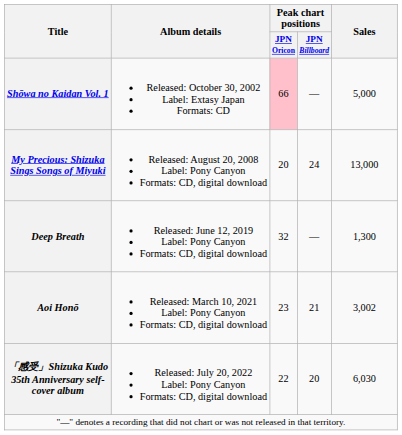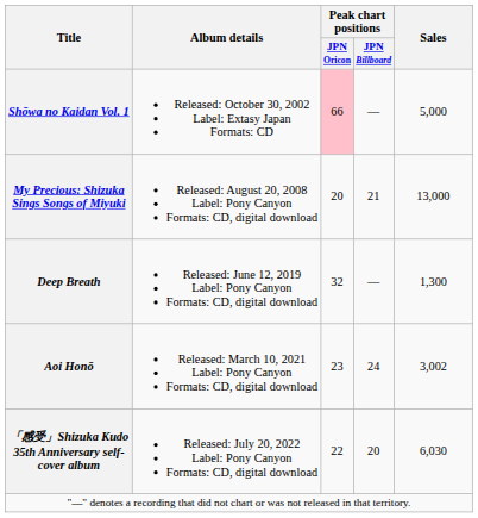 <table class="wikitable plainrowheaders" style="text-align:center;">
 <tr>
 <th scope="col" rowspan="2" style="width:10em;">Title</th>
 <th scope="col" rowspan="2" style="width:15em;">Album details</th>
 <th scope="col" colspan="2">Peak chart positions</th>
 <th scope="col" rowspan="2" style="width:6em;">Sales</th>
 </tr>
 <tr>
 <th scope="col" style="width:2.5em;font-size:90%;"><a href='#'>JPN<br><small>Oricon</small></a><br></th>
 <th scope="col" style="width:2.5em;font-size:90%;"><a href='#'>JPN<br><small><em>Billboard</em></small></a><br></th>
 </tr>
 <tr>
 <th scope="row"><em><a href='#'>Shōwa no Kaidan Vol. 1</a></em></th>
 <td><br><ul><li>Released: October 30, 2002</li><li>Label: Extasy Japan</li><li>Formats: CD</li></ul></td>
 <td style="background: pink;">66</td>
 <td>—</td>
 <td>5,000</td>
 </tr>
 <tr>
 <th scope="row"><em><a href='#'>My Precious: Shizuka Sings Songs of Miyuki</a></em></th>
 <td><br><ul><li>Released: August 20, 2008</li><li>Label: Pony Canyon</li><li>Formats: CD, digital download</li></ul></td>
 <td>20</td>
-<td>24</td>
+<td>21</td>
 <td>13,000</td>
 </tr>
 <tr>
 <th scope="row"><em>Deep Breath</em></th>
 <td><br><ul><li>Released: June 12, 2019</li><li>Label: Pony Canyon</li><li>Formats: CD, digital download</li></ul></td>
 <td>32</td>
 <td>—</td>
 <td>1,300</td>
 </tr>
 <tr>
 <th scope="row"><em>Aoi Honō</em></th>
 <td><br><ul><li>Released: March 10, 2021</li><li>Label: Pony Canyon</li><li>Formats: CD, digital download</li></ul></td>
 <td>23</td>
-<td>21</td>
+<td>24</td>
 <td>3,002</td>
 </tr>
 <tr>
 <th scope="row"><em>「感受」Shizuka Kudo 35th Anniversary self-cover album</em></th>
 <td><br><ul><li>Released: July 20, 2022</li><li>Label: Pony Canyon</li><li>Formats: CD, digital download</li></ul></td>
 <td>22</td>
 <td>20</td>
 <td>6,030</td>
 </tr>
 <tr>
 <td colspan="5" style="font-size:90%">"—" denotes a recording that did not chart or was not released in that territory.</td>
 </tr>
 </table>
